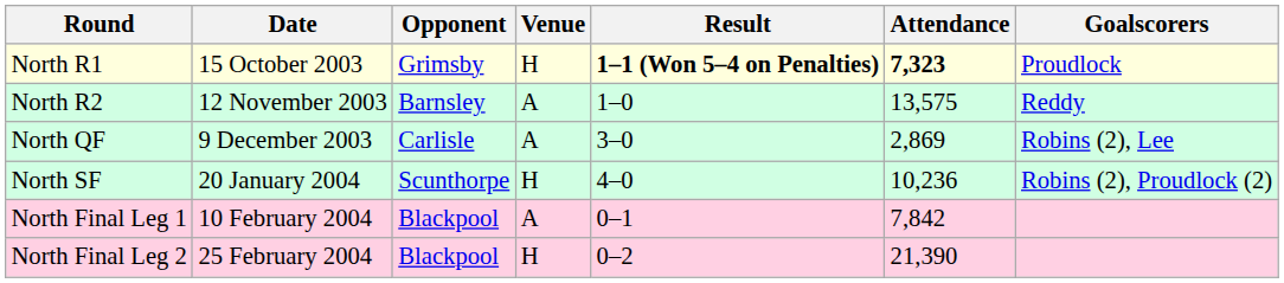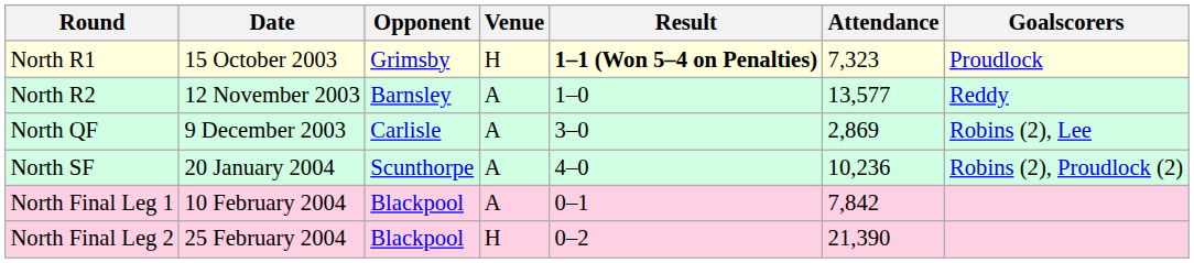 <table class="wikitable">
 <tr>
 <th>Round</th>
 <th>Date</th>
 <th>Opponent</th>
 <th>Venue</th>
 <th>Result</th>
 <th>Attendance</th>
 <th>Goalscorers</th>
 </tr>
 <tr style="background-color: #ffffdd;">
 <td>North R1</td>
 <td>15 October 2003</td>
 <td><a href='#'>Grimsby</a></td>
 <td>H</td>
 <td><strong>1–1 (Won 5–4 on Penalties)</strong></td>
-<td><strong>7,323</strong></td>
+<td>7,323</td>
 <td><a href='#'>Proudlock</a></td>
 </tr>
 <tr style="background-color: #d0ffe3;">
 <td>North R2</td>
 <td>12 November 2003</td>
 <td><a href='#'>Barnsley</a></td>
 <td>A</td>
 <td>1–0</td>
-<td>13,575</td>
+<td>13,577</td>
 <td><a href='#'>Reddy</a></td>
 </tr>
 <tr style="background-color: #d0ffe3;">
 <td>North QF</td>
 <td>9 December 2003</td>
 <td><a href='#'>Carlisle</a></td>
 <td>A</td>
 <td>3–0</td>
 <td>2,869</td>
 <td><a href='#'>Robins</a> (2), <a href='#'>Lee</a></td>
 </tr>
 <tr style="background-color: #d0ffe3;">
 <td>North SF</td>
 <td>20 January 2004</td>
 <td><a href='#'>Scunthorpe</a></td>
-<td>H</td>
+<td>A</td>
 <td>4–0</td>
 <td>10,236</td>
 <td><a href='#'>Robins</a> (2), <a href='#'>Proudlock</a> (2)</td>
 </tr>
 <tr style="background-color: #ffd0e3;">
 <td>North Final Leg 1</td>
 <td>10 February 2004</td>
 <td><a href='#'>Blackpool</a></td>
 <td>A</td>
 <td>0–1</td>
 <td>7,842</td>
 <td></td>
 </tr>
 <tr style="background-color: #ffd0e3;">
 <td>North Final Leg 2</td>
 <td>25 February 2004</td>
 <td><a href='#'>Blackpool</a></td>
 <td>H</td>
 <td>0–2</td>
 <td>21,390</td>
 <td></td>
 </tr>
 </table>
